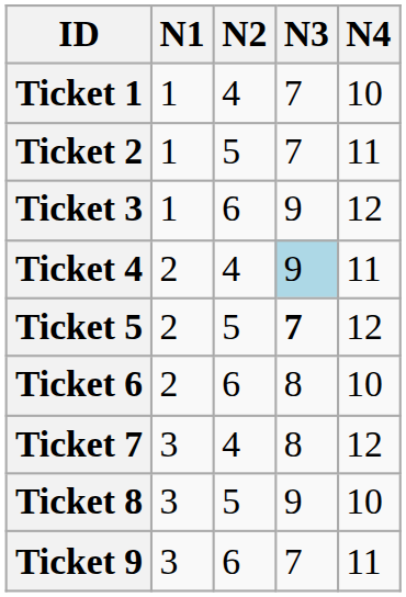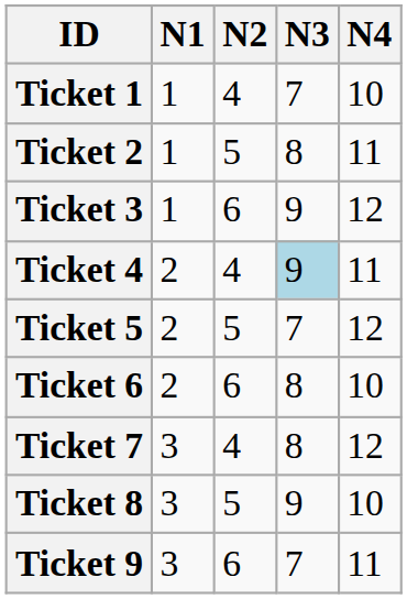 <table class="wikitable sortable defaultcenter" style="margin:0.5em auto">
 <tr>
 <th>ID</th>
 <th>N1</th>
 <th>N2</th>
 <th>N3</th>
 <th>N4</th>
 </tr>
 <tr>
 <th>Ticket 1</th>
 <td>1</td>
 <td>4</td>
 <td>7</td>
 <td>10</td>
 </tr>
 <tr>
 <th>Ticket 2</th>
 <td>1</td>
 <td>5</td>
-<td>7</td>
+<td>8</td>
 <td>11</td>
 </tr>
 <tr>
 <th>Ticket 3</th>
 <td>1</td>
 <td>6</td>
 <td>9</td>
 <td>12</td>
 </tr>
 <tr>
 <th>Ticket 4</th>
 <td>2</td>
 <td>4</td>
 <td style="background: lightblue;">9</td>
 <td>11</td>
 </tr>
 <tr>
 <th>Ticket 5</th>
 <td>2</td>
 <td>5</td>
-<td><strong>7</strong></td>
+<td>7</td>
 <td>12</td>
 </tr>
 <tr>
 <th>Ticket 6</th>
 <td>2</td>
 <td>6</td>
 <td>8</td>
 <td>10</td>
 </tr>
 <tr>
 <th>Ticket 7</th>
 <td>3</td>
 <td>4</td>
 <td>8</td>
 <td>12</td>
 </tr>
 <tr>
 <th>Ticket 8</th>
 <td>3</td>
 <td>5</td>
 <td>9</td>
 <td>10</td>
 </tr>
 <tr>
 <th>Ticket 9</th>
 <td>3</td>
 <td>6</td>
 <td>7</td>
 <td>11</td>
 </tr>
 </table>
